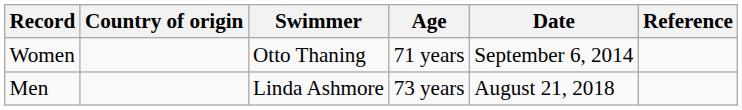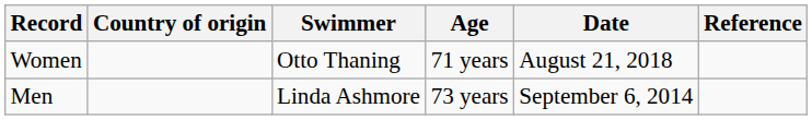 <table class="wikitable">
 <tr>
 <th>Record</th>
 <th>Country of origin</th>
 <th>Swimmer</th>
 <th>Age</th>
 <th>Date</th>
 <th>Reference</th>
 </tr>
 <tr>
 <td>Women</td>
 <td></td>
 <td>Otto Thaning</td>
 <td>71 years</td>
-<td>September 6, 2014</td>
+<td>August 21, 2018</td>
 <td></td>
 </tr>
 <tr>
 <td>Men</td>
 <td></td>
 <td>Linda Ashmore</td>
 <td>73 years</td>
-<td>August 21, 2018</td>
+<td>September 6, 2014</td>
 <td></td>
 </tr>
 </table>
